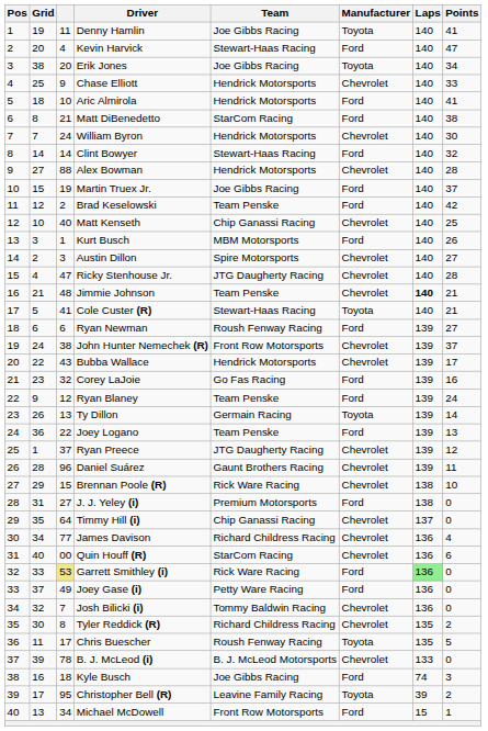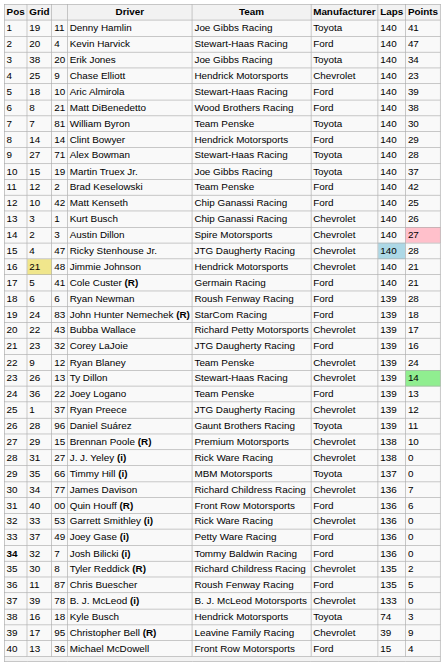 <table class="wikitable" style="font-size:98%">
 <tr>
 <th>Pos</th>
 <th>Grid</th>
 <th></th>
 <th>Driver</th>
 <th>Team</th>
 <th>Manufacturer</th>
 <th>Laps</th>
 <th>Points</th>
 </tr>
 <tr>
 <td>1</td>
 <td>19</td>
 <td>11</td>
 <td>Denny Hamlin</td>
 <td>Joe Gibbs Racing</td>
 <td>Toyota</td>
 <td>140</td>
 <td>41</td>
 </tr>
 <tr>
 <td>2</td>
 <td>20</td>
 <td>4</td>
 <td>Kevin Harvick</td>
 <td>Stewart-Haas Racing</td>
 <td>Ford</td>
 <td>140</td>
 <td>47</td>
 </tr>
 <tr>
 <td>3</td>
 <td>38</td>
 <td>20</td>
 <td>Erik Jones</td>
 <td>Joe Gibbs Racing</td>
 <td>Toyota</td>
 <td>140</td>
 <td>34</td>
 </tr>
 <tr>
 <td>4</td>
 <td>25</td>
 <td>9</td>
 <td>Chase Elliott</td>
 <td>Hendrick Motorsports</td>
 <td>Chevrolet</td>
 <td>140</td>
-<td>33</td>
+<td>23</td>
 </tr>
 <tr>
 <td>5</td>
 <td>18</td>
 <td>10</td>
 <td>Aric Almirola</td>
-<td>Hendrick Motorsports</td>
+<td>Stewart-Haas Racing</td>
 <td>Ford</td>
 <td>140</td>
-<td>41</td>
+<td>39</td>
 </tr>
 <tr>
 <td>6</td>
 <td>8</td>
 <td>21</td>
 <td>Matt DiBenedetto</td>
-<td>StarCom Racing</td>
+<td>Wood Brothers Racing</td>
 <td>Ford</td>
 <td>140</td>
 <td>38</td>
 </tr>
 <tr>
 <td>7</td>
 <td>7</td>
-<td>24</td>
+<td>81</td>
 <td>William Byron</td>
-<td>Hendrick Motorsports</td>
-<td>Chevrolet</td>
+<td>Team Penske</td>
+<td>Toyota</td>
 <td>140</td>
 <td>30</td>
 </tr>
 <tr>
 <td>8</td>
 <td>14</td>
 <td>14</td>
 <td>Clint Bowyer</td>
-<td>Stewart-Haas Racing</td>
+<td>Hendrick Motorsports</td>
 <td>Ford</td>
 <td>140</td>
-<td>32</td>
+<td>29</td>
 </tr>
 <tr>
 <td>9</td>
 <td>27</td>
-<td>88</td>
+<td>71</td>
 <td>Alex Bowman</td>
-<td>Hendrick Motorsports</td>
-<td>Chevrolet</td>
+<td>Stewart-Haas Racing</td>
+<td>Toyota</td>
 <td>140</td>
 <td>28</td>
 </tr>
 <tr>
 <td>10</td>
 <td>15</td>
 <td>19</td>
 <td>Martin Truex Jr.</td>
 <td>Joe Gibbs Racing</td>
-<td>Ford</td>
+<td>Toyota</td>
 <td>140</td>
 <td>37</td>
 </tr>
 <tr>
 <td>11</td>
 <td>12</td>
 <td>2</td>
 <td>Brad Keselowski</td>
 <td>Team Penske</td>
 <td>Ford</td>
 <td>140</td>
 <td>42</td>
 </tr>
 <tr>
 <td>12</td>
 <td>10</td>
-<td>40</td>
+<td>42</td>
 <td>Matt Kenseth</td>
 <td>Chip Ganassi Racing</td>
-<td>Chevrolet</td>
+<td>Ford</td>
 <td>140</td>
 <td>25</td>
 </tr>
 <tr>
 <td>13</td>
 <td>3</td>
 <td>1</td>
 <td>Kurt Busch</td>
-<td>MBM Motorsports</td>
-<td>Ford</td>
+<td>Chip Ganassi Racing</td>
+<td>Chevrolet</td>
 <td>140</td>
 <td>26</td>
 </tr>
 <tr>
 <td>14</td>
 <td>2</td>
 <td>3</td>
 <td>Austin Dillon</td>
 <td>Spire Motorsports</td>
 <td>Chevrolet</td>
 <td>140</td>
-<td>27</td>
+<td style="background: pink;">27</td>
 </tr>
 <tr>
 <td>15</td>
 <td>4</td>
 <td>47</td>
 <td>Ricky Stenhouse Jr.</td>
 <td>JTG Daugherty Racing</td>
 <td>Chevrolet</td>
-<td>140</td>
+<td style="background: lightblue;">140</td>
 <td>28</td>
 </tr>
 <tr>
 <td>16</td>
-<td>21</td>
+<td style="background: khaki;">21</td>
 <td>48</td>
 <td>Jimmie Johnson</td>
-<td>Team Penske</td>
+<td>Hendrick Motorsports</td>
 <td>Chevrolet</td>
-<td><strong>140</strong></td>
+<td>140</td>
 <td>21</td>
 </tr>
 <tr>
 <td>17</td>
 <td>5</td>
 <td>41</td>
 <td>Cole Custer <strong>(R)</strong></td>
-<td>Stewart-Haas Racing</td>
-<td>Toyota</td>
+<td>Germain Racing</td>
+<td>Ford</td>
 <td>140</td>
 <td>21</td>
 </tr>
 <tr>
 <td>18</td>
 <td>6</td>
 <td>6</td>
 <td>Ryan Newman</td>
 <td>Roush Fenway Racing</td>
 <td>Ford</td>
 <td>139</td>
-<td>27</td>
+<td>28</td>
 </tr>
 <tr>
 <td>19</td>
 <td>24</td>
-<td>38</td>
+<td>83</td>
 <td>John Hunter Nemechek <strong>(R)</strong></td>
-<td>Front Row Motorsports</td>
-<td>Chevrolet</td>
+<td>StarCom Racing</td>
+<td>Ford</td>
 <td>139</td>
-<td>37</td>
+<td>18</td>
 </tr>
 <tr>
 <td>20</td>
 <td>22</td>
 <td>43</td>
 <td>Bubba Wallace</td>
-<td>Hendrick Motorsports</td>
+<td>Richard Petty Motorsports</td>
 <td>Chevrolet</td>
 <td>139</td>
 <td>17</td>
 </tr>
 <tr>
 <td>21</td>
 <td>23</td>
 <td>32</td>
 <td>Corey LaJoie</td>
-<td>Go Fas Racing</td>
+<td>JTG Daugherty Racing</td>
 <td>Ford</td>
 <td>139</td>
 <td>16</td>
 </tr>
 <tr>
 <td>22</td>
 <td>9</td>
 <td>12</td>
 <td>Ryan Blaney</td>
 <td>Team Penske</td>
-<td>Ford</td>
+<td>Chevrolet</td>
 <td>139</td>
 <td>24</td>
 </tr>
 <tr>
 <td>23</td>
 <td>26</td>
 <td>13</td>
 <td>Ty Dillon</td>
-<td>Germain Racing</td>
-<td>Toyota</td>
+<td>Stewart-Haas Racing</td>
+<td>Chevrolet</td>
 <td>139</td>
-<td>14</td>
+<td style="background: lightgreen;">14</td>
 </tr>
 <tr>
 <td>24</td>
 <td>36</td>
 <td>22</td>
 <td>Joey Logano</td>
 <td>Team Penske</td>
 <td>Ford</td>
 <td>139</td>
 <td>13</td>
 </tr>
 <tr>
 <td>25</td>
 <td>1</td>
 <td>37</td>
 <td>Ryan Preece</td>
 <td>JTG Daugherty Racing</td>
 <td>Chevrolet</td>
 <td>139</td>
 <td>12</td>
 </tr>
 <tr>
 <td>26</td>
 <td>28</td>
 <td>96</td>
 <td>Daniel Suárez</td>
 <td>Gaunt Brothers Racing</td>
-<td>Chevrolet</td>
+<td>Toyota</td>
 <td>139</td>
 <td>11</td>
 </tr>
 <tr>
 <td>27</td>
 <td>29</td>
 <td>15</td>
 <td>Brennan Poole <strong>(R)</strong></td>
-<td>Rick Ware Racing</td>
+<td>Premium Motorsports</td>
 <td>Chevrolet</td>
 <td>138</td>
 <td>10</td>
 </tr>
 <tr>
 <td>28</td>
 <td>31</td>
 <td>27</td>
 <td>J. J. Yeley <strong>(i)</strong></td>
-<td>Premium Motorsports</td>
-<td>Ford</td>
+<td>Rick Ware Racing</td>
+<td>Chevrolet</td>
 <td>138</td>
 <td>0</td>
 </tr>
 <tr>
 <td>29</td>
 <td>35</td>
-<td>64</td>
+<td>66</td>
 <td>Timmy Hill <strong>(i)</strong></td>
-<td>Chip Ganassi Racing</td>
-<td>Chevrolet</td>
+<td>MBM Motorsports</td>
+<td>Toyota</td>
 <td>137</td>
 <td>0</td>
 </tr>
 <tr>
 <td>30</td>
 <td>34</td>
 <td>77</td>
 <td>James Davison</td>
 <td>Richard Childress Racing</td>
 <td>Chevrolet</td>
 <td>136</td>
-<td>4</td>
+<td>7</td>
 </tr>
 <tr>
 <td>31</td>
 <td>40</td>
 <td>00</td>
 <td>Quin Houff <strong>(R)</strong></td>
-<td>StarCom Racing</td>
-<td>Chevrolet</td>
+<td>Front Row Motorsports</td>
+<td>Ford</td>
 <td>136</td>
 <td>6</td>
 </tr>
 <tr>
 <td>32</td>
 <td>33</td>
-<td style="background: khaki;">53</td>
+<td>53</td>
 <td>Garrett Smithley <strong>(i)</strong></td>
 <td>Rick Ware Racing</td>
-<td>Ford</td>
-<td style="background: lightgreen;">136</td>
+<td>Chevrolet</td>
+<td>136</td>
 <td>0</td>
 </tr>
 <tr>
 <td>33</td>
 <td>37</td>
 <td>49</td>
 <td>Joey Gase <strong>(i)</strong></td>
 <td>Petty Ware Racing</td>
 <td>Ford</td>
 <td>136</td>
 <td>0</td>
 </tr>
 <tr>
-<td>34</td>
+<td><strong>34</strong></td>
 <td>32</td>
 <td>7</td>
 <td>Josh Bilicki <strong>(i)</strong></td>
 <td>Tommy Baldwin Racing</td>
-<td>Chevrolet</td>
+<td>Ford</td>
 <td>136</td>
 <td>0</td>
 </tr>
 <tr>
 <td>35</td>
 <td>30</td>
 <td>8</td>
 <td>Tyler Reddick <strong>(R)</strong></td>
 <td>Richard Childress Racing</td>
 <td>Chevrolet</td>
 <td>135</td>
 <td>2</td>
 </tr>
 <tr>
 <td>36</td>
 <td>11</td>
-<td>17</td>
+<td>87</td>
 <td>Chris Buescher</td>
 <td>Roush Fenway Racing</td>
-<td>Toyota</td>
+<td>Ford</td>
 <td>135</td>
 <td>5</td>
 </tr>
 <tr>
 <td>37</td>
 <td>39</td>
 <td>78</td>
 <td>B. J. McLeod <strong>(i)</strong></td>
 <td>B. J. McLeod Motorsports</td>
 <td>Chevrolet</td>
 <td>133</td>
 <td>0</td>
 </tr>
 <tr>
 <td>38</td>
 <td>16</td>
 <td>18</td>
 <td>Kyle Busch</td>
-<td>Joe Gibbs Racing</td>
-<td>Ford</td>
+<td>Hendrick Motorsports</td>
+<td>Toyota</td>
 <td>74</td>
 <td>3</td>
 </tr>
 <tr>
 <td>39</td>
 <td>17</td>
 <td>95</td>
 <td>Christopher Bell <strong>(R)</strong></td>
 <td>Leavine Family Racing</td>
-<td>Toyota</td>
+<td>Chevrolet</td>
 <td>39</td>
-<td>2</td>
+<td>9</td>
 </tr>
 <tr>
 <td>40</td>
 <td>13</td>
-<td>34</td>
+<td>36</td>
 <td>Michael McDowell</td>
 <td>Front Row Motorsports</td>
 <td>Ford</td>
 <td>15</td>
-<td>1</td>
+<td>4</td>
 </tr>
 <tr>
 <th colspan="8"></th>
 </tr>
 </table>
